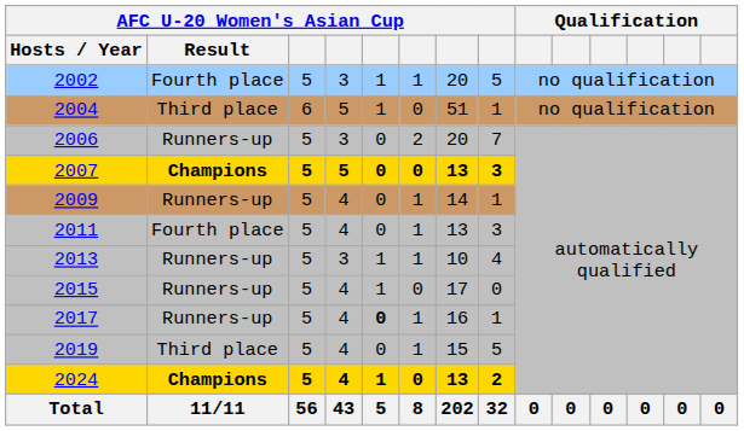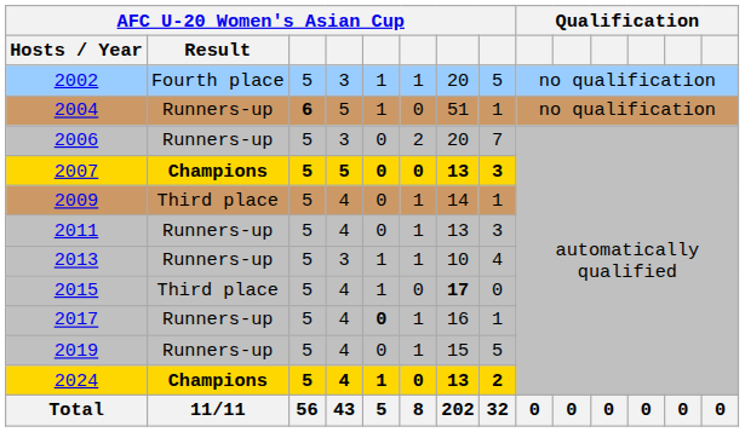 <table class="wikitable" style="text-align: center;">
 <tr>
 <th colspan=8><a href='#'>AFC U-20 Women's Asian Cup</a></th>
 <th colspan=6>Qualification</th>
 </tr>
 <tr>
 <th>Hosts / Year</th>
 <th>Result</th>
 <th width=20></th>
 <th width=20></th>
 <th width=20></th>
 <th width=20></th>
 <th width=20></th>
 <th width=20></th>
 <th width=20></th>
 <th width=20></th>
 <th width=20></th>
 <th width=20></th>
 <th width=20></th>
 <th width=20></th>
 </tr>
 <tr bgcolor=#9acdff>
 <td> <a href='#'>2002</a></td>
 <td>Fourth place</td>
 <td>5</td>
 <td>3</td>
 <td>1</td>
 <td>1</td>
 <td>20</td>
 <td>5</td>
 <td colspan=6>no qualification</td>
 </tr>
 <tr bgcolor=#cc9966>
 <td> <a href='#'>2004</a></td>
-<td>Third place</td>
-<td>6</td>
+<td>Runners-up</td>
+<td><strong>6</strong></td>
 <td>5</td>
 <td>1</td>
 <td>0</td>
 <td>51</td>
 <td>1</td>
 <td colspan=6>no qualification</td>
 </tr>
 <tr bgcolor=silver>
 <td> <a href='#'>2006</a></td>
 <td>Runners-up</td>
 <td>5</td>
 <td>3</td>
 <td>0</td>
 <td>2</td>
 <td>20</td>
 <td>7</td>
 <td colspan=6 rowspan=9>automatically qualified</td>
 </tr>
 <tr bgcolor=gold>
 <td> <a href='#'>2007</a></td>
 <td><strong>Champions</strong></td>
 <td><strong>5</strong></td>
 <td><strong>5</strong></td>
 <td><strong>0</strong></td>
 <td><strong>0</strong></td>
 <td><strong>13</strong></td>
 <td><strong>3</strong></td>
 </tr>
 <tr bgcolor=#cc9966>
 <td> <a href='#'>2009</a></td>
-<td>Runners-up</td>
+<td>Third place</td>
 <td>5</td>
 <td>4</td>
 <td>0</td>
 <td>1</td>
 <td>14</td>
 <td>1</td>
 </tr>
 <tr bgcolor=silver>
 <td> <a href='#'>2011</a></td>
-<td>Fourth place</td>
+<td>Runners-up</td>
 <td>5</td>
 <td>4</td>
 <td>0</td>
 <td>1</td>
 <td>13</td>
 <td>3</td>
 </tr>
 <tr bgcolor=silver>
 <td> <a href='#'>2013</a></td>
 <td>Runners-up</td>
 <td>5</td>
 <td>3</td>
 <td>1</td>
 <td>1</td>
 <td>10</td>
 <td>4</td>
 </tr>
 <tr bgcolor=silver>
 <td> <a href='#'>2015</a></td>
-<td>Runners-up</td>
+<td>Third place</td>
 <td>5</td>
 <td>4</td>
 <td>1</td>
 <td>0</td>
-<td>17</td>
+<td><strong>17</strong></td>
 <td>0</td>
 </tr>
 <tr bgcolor=silver>
 <td> <a href='#'>2017</a></td>
 <td>Runners-up</td>
 <td>5</td>
 <td>4</td>
 <td><strong>0</strong></td>
 <td>1</td>
 <td>16</td>
 <td>1</td>
 </tr>
 <tr bgcolor=silver>
 <td> <a href='#'>2019</a></td>
-<td>Third place</td>
+<td>Runners-up</td>
 <td>5</td>
 <td>4</td>
 <td>0</td>
 <td>1</td>
 <td>15</td>
 <td>5</td>
 </tr>
 <tr bgcolor=gold>
 <td> <a href='#'>2024</a></td>
 <td><strong>Champions</strong></td>
 <td><strong>5</strong></td>
 <td><strong>4</strong></td>
 <td><strong>1</strong></td>
 <td><strong>0</strong></td>
 <td><strong>13</strong></td>
 <td><strong>2</strong></td>
 </tr>
 <tr>
 <th>Total</th>
 <th>11/11</th>
 <th>56</th>
 <th>43</th>
 <th>5</th>
 <th>8</th>
 <th>202</th>
 <th>32</th>
 <th>0</th>
 <th>0</th>
 <th>0</th>
 <th>0</th>
 <th>0</th>
 <th>0</th>
 </tr>
 </table>
